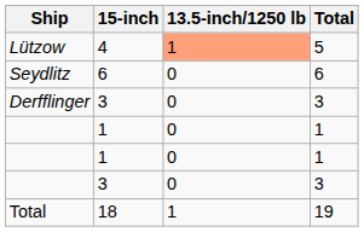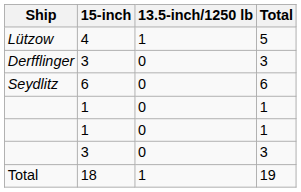 <table class="wikitable">
 <tr>
 <th>Ship</th>
 <th>15-inch</th>
 <th>13.5-inch/1250 lb</th>
 <th>Total</th>
 </tr>
 <tr>
 <td><em>Lützow</em></td>
 <td>4</td>
-<td style="background: lightsalmon;">1</td>
+<td>1</td>
 <td>5</td>
+</tr>
+<tr>
+<td><em>Derfflinger</em></td>
+<td>3</td>
+<td>0</td>
+<td>3</td>
 </tr>
 <tr>
 <td><em>Seydlitz</em></td>
 <td>6</td>
 <td>0</td>
 <td>6</td>
-</tr>
-<tr>
-<td><em>Derfflinger</em></td>
-<td>3</td>
-<td>0</td>
-<td>3</td>
 </tr>
 <tr>
 <td></td>
 <td>1</td>
 <td>0</td>
 <td>1</td>
 </tr>
 <tr>
 <td></td>
 <td>1</td>
 <td>0</td>
 <td>1</td>
 </tr>
 <tr>
 <td></td>
 <td>3</td>
 <td>0</td>
 <td>3</td>
 </tr>
 <tr>
 <td>Total</td>
 <td>18</td>
 <td>1</td>
 <td>19</td>
 </tr>
 </table>
